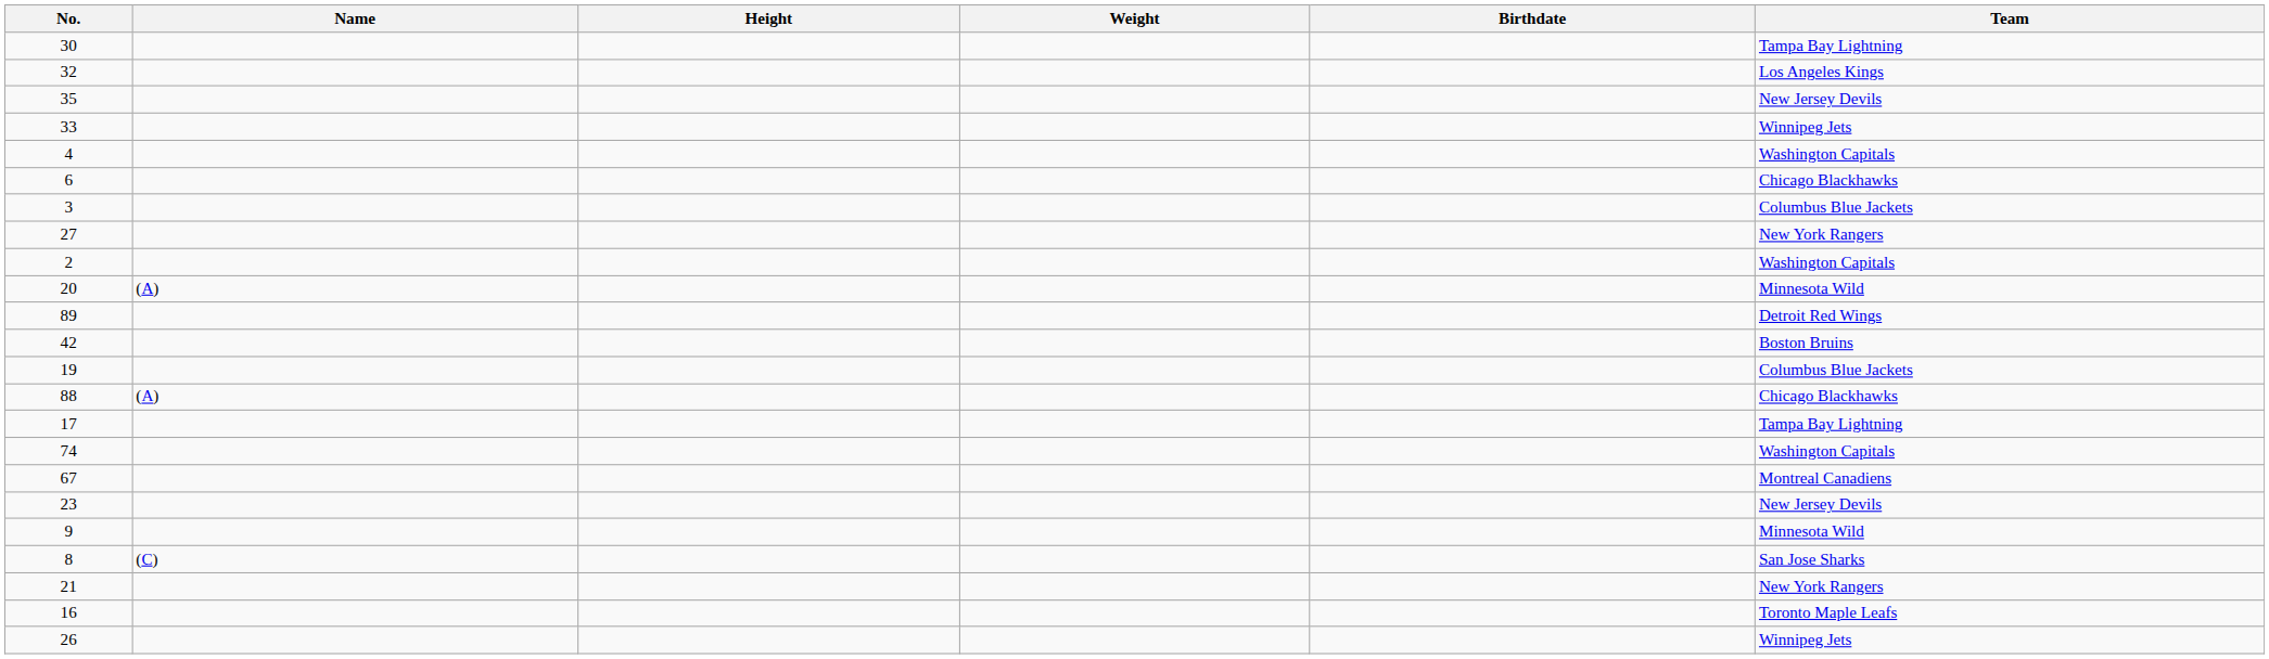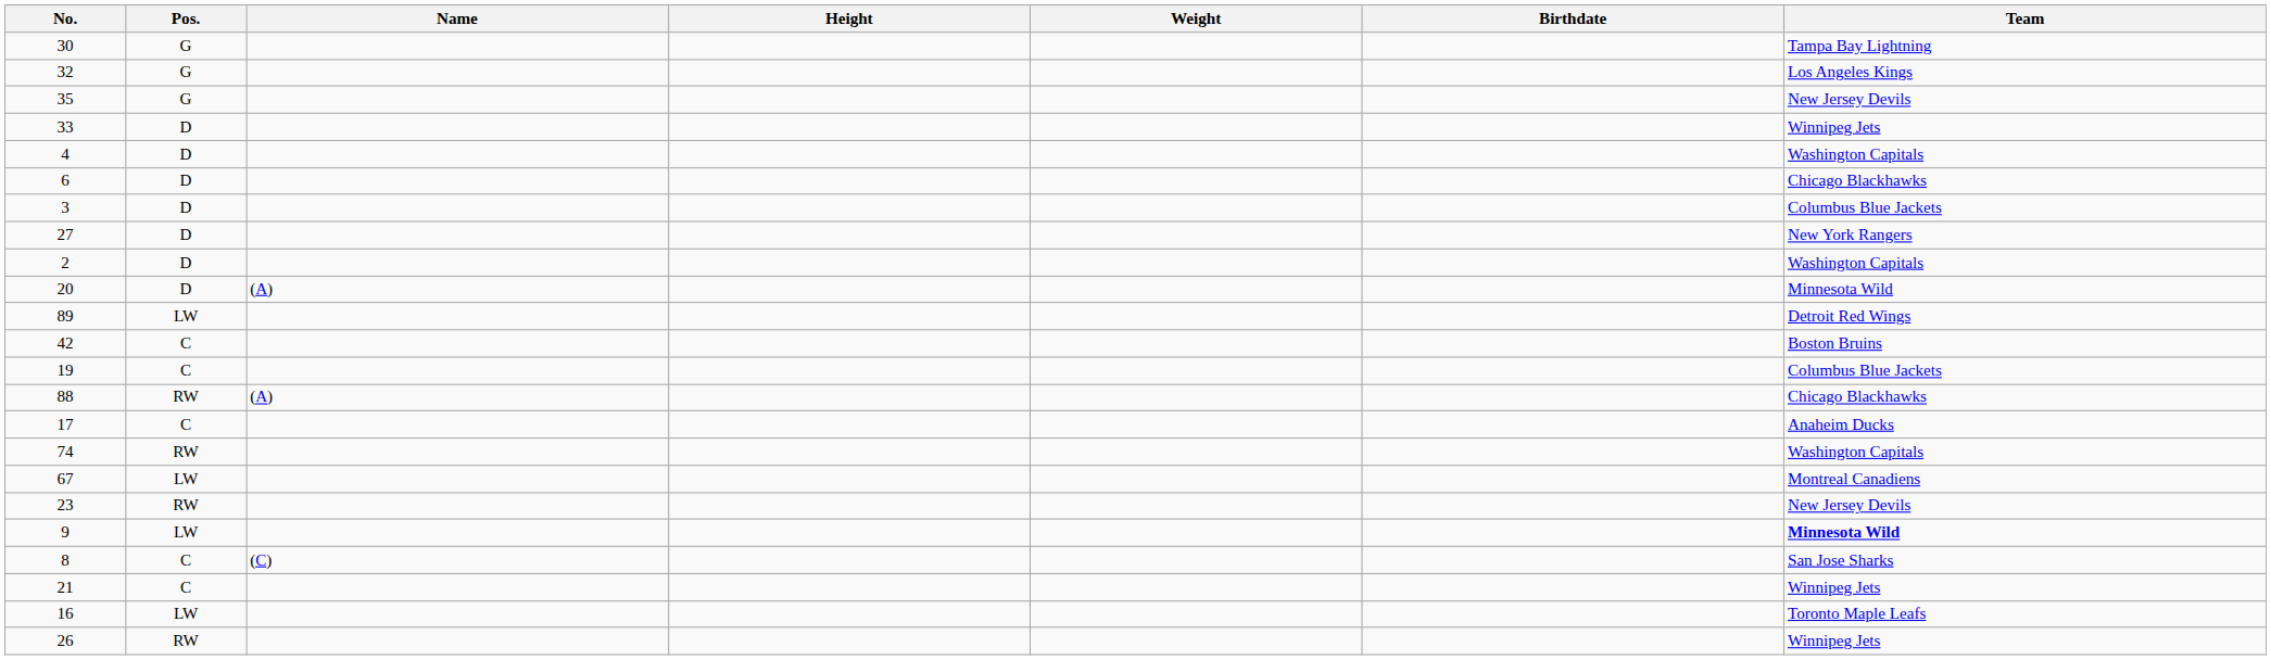 <table width="100%" class="wikitable sortable" style="font-size: 90%; text-align: center;">
 <tr>
 <th style="width:  4%;">No.</th>
+<th style="width:  4%;">Pos.</th>
 <th style="width: 14%;">Name</th>
 <th style="width: 12%;">Height</th>
 <th style="width: 11%;">Weight</th>
 <th style="width: 14%;">Birthdate</th>
 <th style="width: 16%;">Team</th>
 </tr>
 <tr>
 <td>30</td>
+<td>G</td>
 <td align=left></td>
 <td></td>
 <td></td>
 <td></td>
 <td style="text-align:left;"> <a href='#'>Tampa Bay Lightning</a></td>
 </tr>
 <tr>
 <td>32</td>
+<td>G</td>
 <td align=left></td>
 <td></td>
 <td></td>
 <td></td>
 <td style="text-align:left;"> <a href='#'>Los Angeles Kings</a></td>
 </tr>
 <tr>
 <td>35</td>
+<td>G</td>
 <td align=left></td>
 <td></td>
 <td></td>
 <td></td>
 <td style="text-align:left;"> <a href='#'>New Jersey Devils</a></td>
 </tr>
 <tr>
 <td>33</td>
+<td>D</td>
 <td align=left></td>
 <td></td>
 <td></td>
 <td></td>
 <td style="text-align:left;"> <a href='#'>Winnipeg Jets</a></td>
 </tr>
 <tr>
 <td>4</td>
+<td>D</td>
 <td align=left></td>
 <td></td>
 <td></td>
 <td></td>
 <td style="text-align:left;"> <a href='#'>Washington Capitals</a></td>
 </tr>
 <tr>
 <td>6</td>
+<td>D</td>
 <td align=left></td>
 <td></td>
 <td></td>
 <td></td>
 <td style="text-align:left;"> <a href='#'>Chicago Blackhawks</a></td>
 </tr>
 <tr>
 <td>3</td>
+<td>D</td>
 <td align=left></td>
 <td></td>
 <td></td>
 <td></td>
 <td style="text-align:left;"> <a href='#'>Columbus Blue Jackets</a></td>
 </tr>
 <tr>
 <td>27</td>
+<td>D</td>
 <td align=left></td>
 <td></td>
 <td></td>
 <td></td>
 <td style="text-align:left;"> <a href='#'>New York Rangers</a></td>
 </tr>
 <tr>
 <td>2</td>
+<td>D</td>
 <td align=left></td>
 <td></td>
 <td></td>
 <td></td>
 <td style="text-align:left;"> <a href='#'>Washington Capitals</a></td>
 </tr>
 <tr>
 <td>20</td>
+<td>D</td>
 <td align=left> (<a href='#'>A</a>)</td>
 <td></td>
 <td></td>
 <td></td>
 <td style="text-align:left;"> <a href='#'>Minnesota Wild</a></td>
 </tr>
 <tr>
 <td>89</td>
+<td>LW</td>
 <td align=left></td>
 <td></td>
 <td></td>
 <td></td>
 <td style="text-align:left;"> <a href='#'>Detroit Red Wings</a></td>
 </tr>
 <tr>
 <td>42</td>
+<td>C</td>
 <td align=left></td>
 <td></td>
 <td></td>
 <td></td>
 <td style="text-align:left;"> <a href='#'>Boston Bruins</a></td>
 </tr>
 <tr>
 <td>19</td>
+<td>C</td>
 <td align=left></td>
 <td></td>
 <td></td>
 <td></td>
 <td style="text-align:left;"> <a href='#'>Columbus Blue Jackets</a></td>
 </tr>
 <tr>
 <td>88</td>
+<td>RW</td>
 <td align=left> (<a href='#'>A</a>)</td>
 <td></td>
 <td></td>
 <td></td>
 <td style="text-align:left;"> <a href='#'>Chicago Blackhawks</a></td>
 </tr>
 <tr>
 <td>17</td>
+<td>C</td>
 <td align=left></td>
 <td></td>
 <td></td>
 <td></td>
-<td style="text-align:left;"> <a href='#'>Tampa Bay Lightning</a></td>
+<td style="text-align:left;"> <a href='#'>Anaheim Ducks</a></td>
 </tr>
 <tr>
 <td>74</td>
+<td>RW</td>
 <td align=left></td>
 <td></td>
 <td></td>
 <td></td>
 <td style="text-align:left;"> <a href='#'>Washington Capitals</a></td>
 </tr>
 <tr>
 <td>67</td>
+<td>LW</td>
 <td align=left></td>
 <td></td>
 <td></td>
 <td></td>
 <td style="text-align:left;"> <a href='#'>Montreal Canadiens</a></td>
 </tr>
 <tr>
 <td>23</td>
+<td>RW</td>
 <td align=left></td>
 <td></td>
 <td></td>
 <td></td>
 <td style="text-align:left;"> <a href='#'>New Jersey Devils</a></td>
 </tr>
 <tr>
 <td>9</td>
+<td>LW</td>
 <td align=left></td>
 <td></td>
 <td></td>
 <td></td>
-<td style="text-align:left;"> <a href='#'>Minnesota Wild</a></td>
+<td style="text-align:left;"><strong> <a href='#'>Minnesota Wild</a></strong></td>
 </tr>
 <tr>
 <td>8</td>
+<td>C</td>
 <td align=left> (<a href='#'>C</a>)</td>
 <td></td>
 <td></td>
 <td></td>
 <td style="text-align:left;"> <a href='#'>San Jose Sharks</a></td>
 </tr>
 <tr>
 <td>21</td>
+<td>C</td>
 <td align=left></td>
 <td></td>
 <td></td>
 <td></td>
-<td style="text-align:left;"> <a href='#'>New York Rangers</a></td>
+<td style="text-align:left;"> <a href='#'>Winnipeg Jets</a></td>
 </tr>
 <tr>
 <td>16</td>
+<td>LW</td>
 <td align=left></td>
 <td></td>
 <td></td>
 <td></td>
 <td style="text-align:left;"> <a href='#'>Toronto Maple Leafs</a></td>
 </tr>
 <tr>
 <td>26</td>
+<td>RW</td>
 <td align=left></td>
 <td></td>
 <td></td>
 <td></td>
 <td style="text-align:left;"> <a href='#'>Winnipeg Jets</a></td>
 </tr>
 </table>
